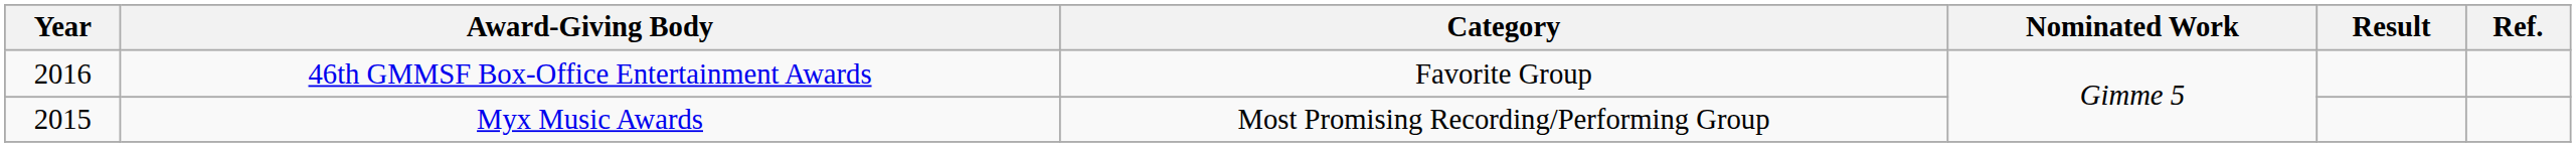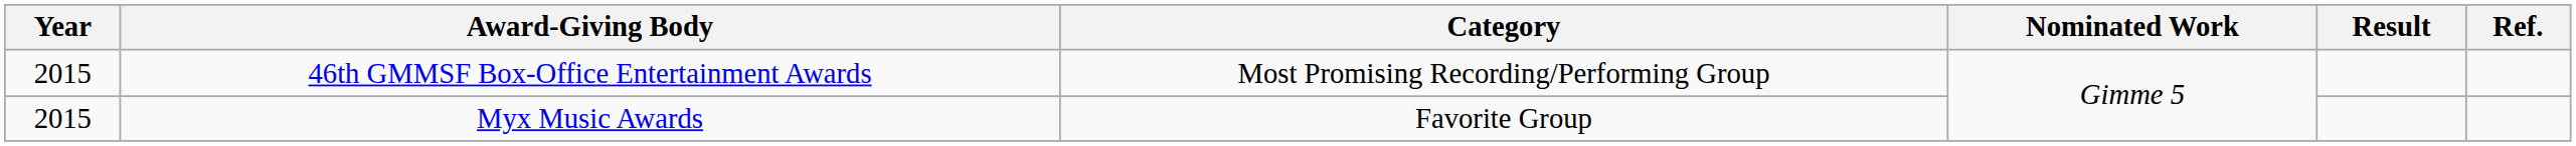 <table class="wikitable" style="text-align:center" width=90%>
 <tr>
 <th>Year</th>
 <th>Award-Giving Body</th>
 <th>Category</th>
 <th>Nominated Work</th>
 <th>Result</th>
 <th>Ref.</th>
 </tr>
 <tr>
-<td>2016</td>
+<td>2015</td>
 <td><a href='#'>46th GMMSF Box-Office Entertainment Awards</a></td>
-<td>Favorite Group</td>
+<td>Most Promising Recording/Performing Group</td>
 <td rowspan="2"><em>Gimme 5</em></td>
 <td></td>
 <td></td>
 </tr>
 <tr>
 <td>2015</td>
 <td><a href='#'>Myx Music Awards</a></td>
-<td>Most Promising Recording/Performing Group</td>
+<td>Favorite Group</td>
 <td></td>
 <td></td>
 </tr>
 </table>
